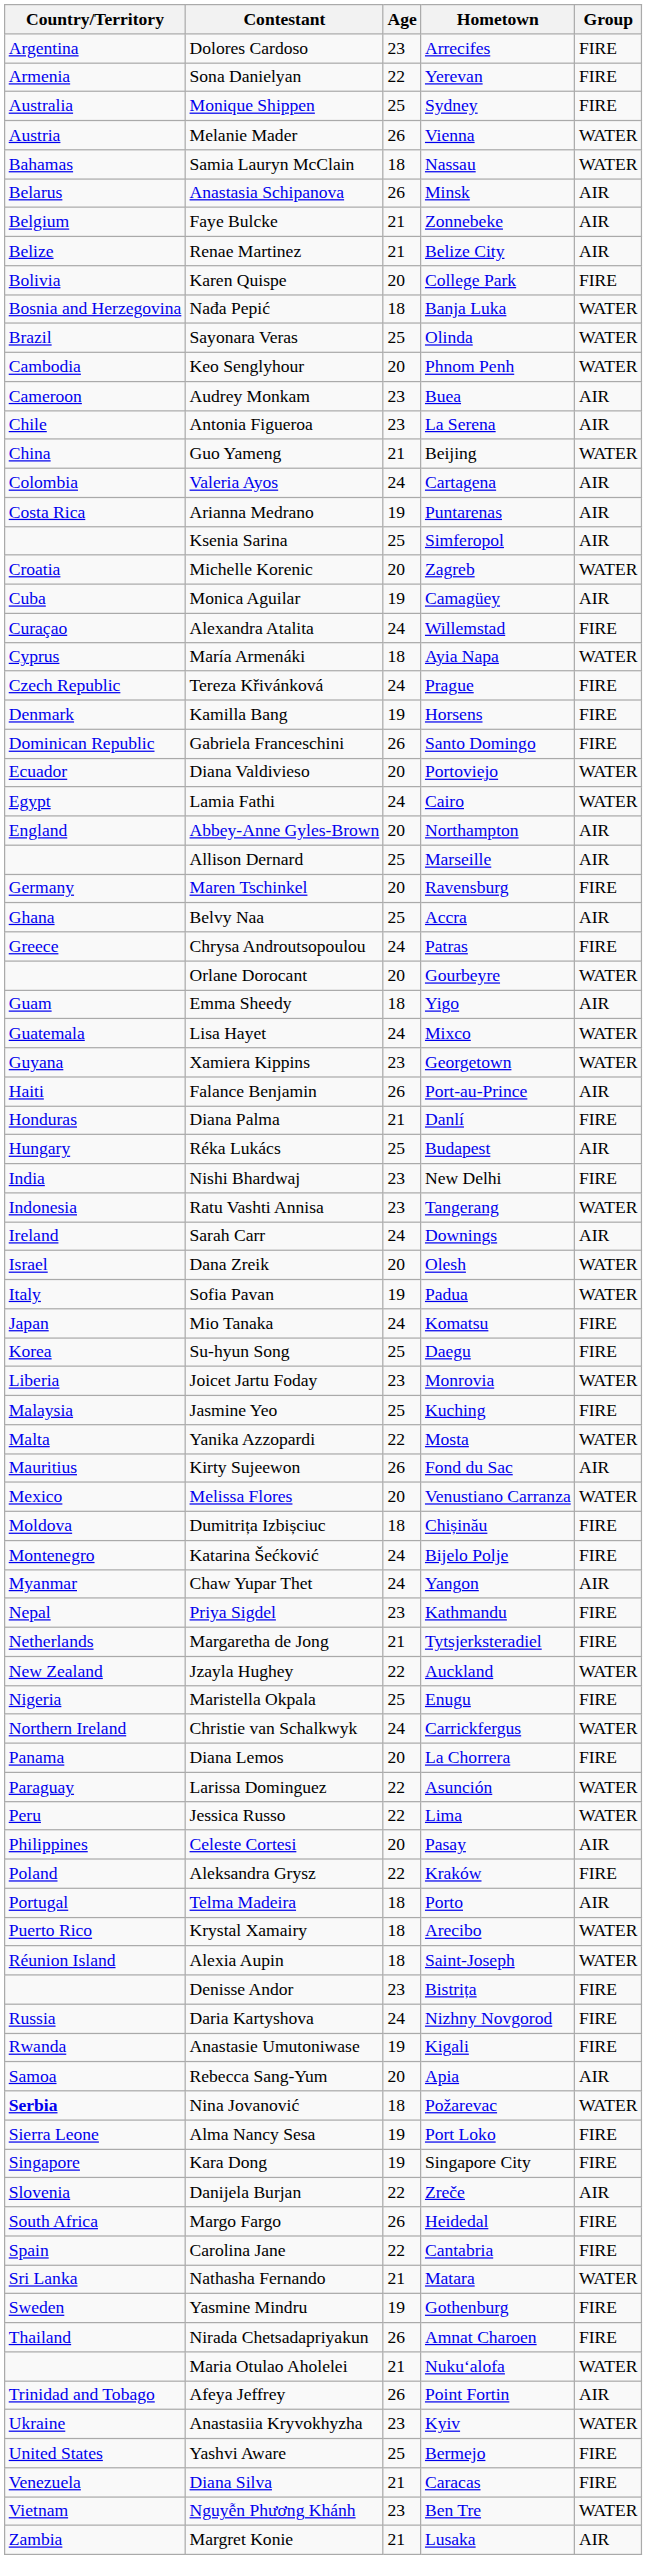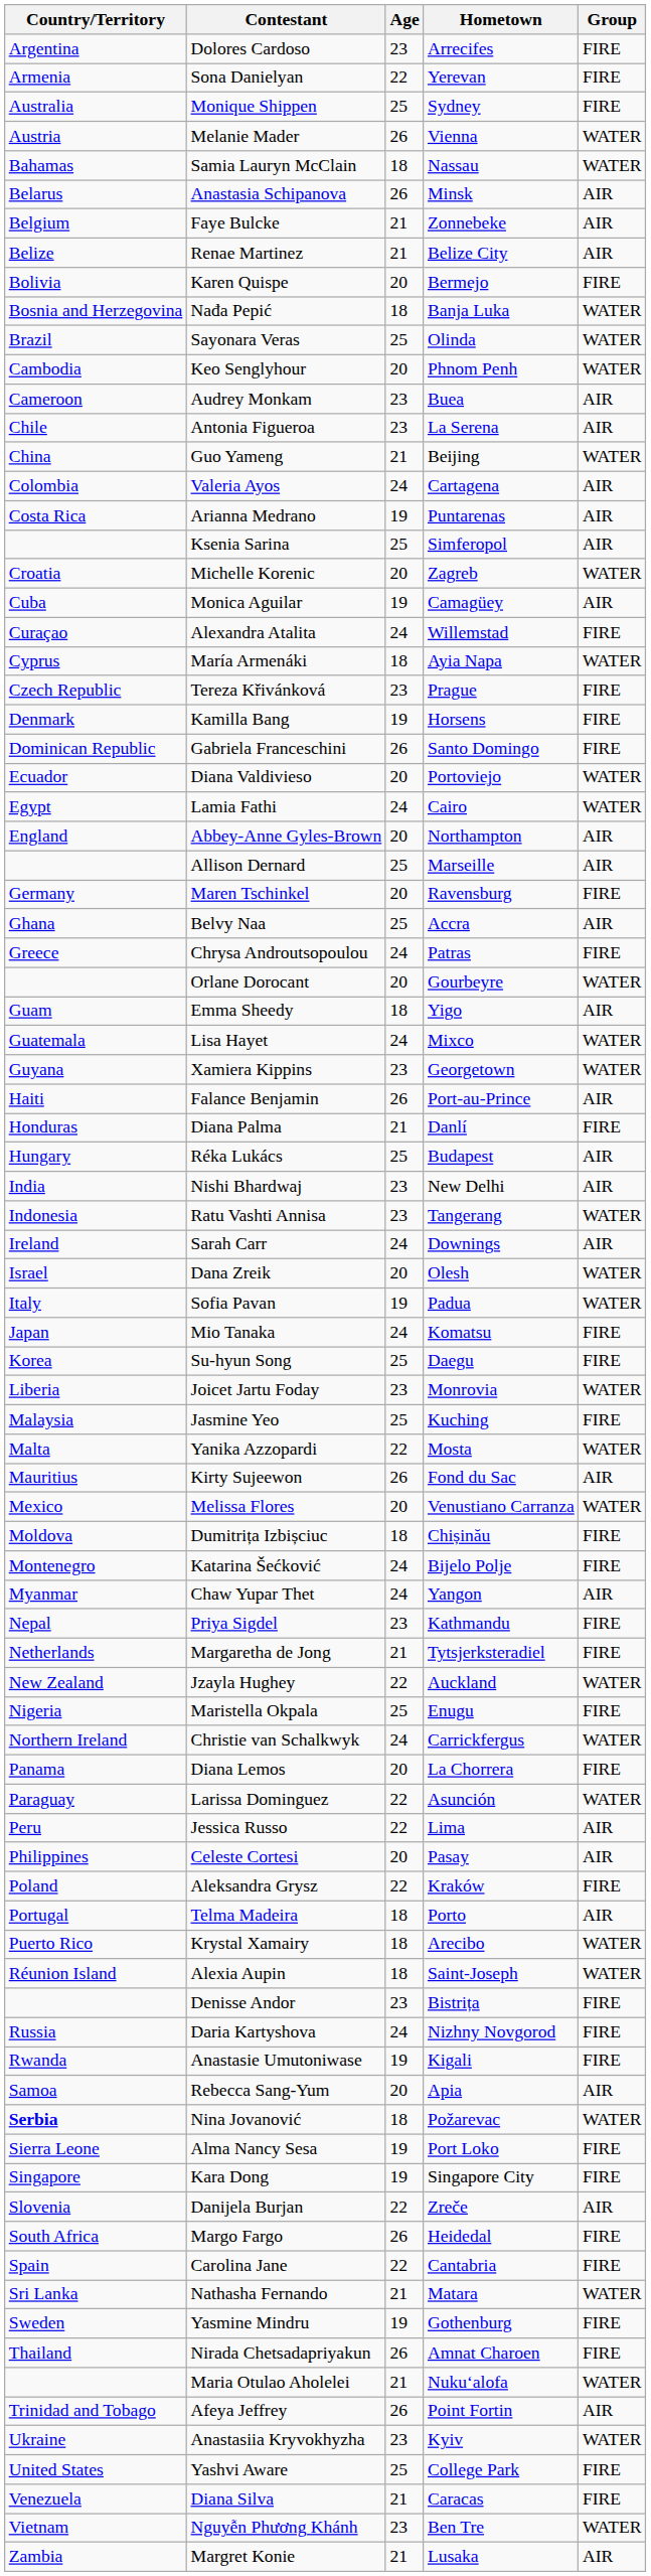 <table class="wikitable sortable" style="font-size: 90%">
 <tr>
 <th>Country/Territory</th>
 <th>Contestant</th>
 <th>Age</th>
 <th>Hometown</th>
 <th>Group</th>
 </tr>
 <tr>
 <td> <a href='#'>Argentina</a></td>
 <td>Dolores Cardoso</td>
 <td>23</td>
 <td><a href='#'>Arrecifes</a></td>
 <td>FIRE</td>
 </tr>
 <tr>
 <td> <a href='#'>Armenia</a></td>
 <td>Sona Danielyan</td>
 <td>22</td>
 <td><a href='#'>Yerevan</a></td>
 <td>FIRE</td>
 </tr>
 <tr>
 <td> <a href='#'>Australia</a></td>
 <td><a href='#'>Monique Shippen</a></td>
 <td>25</td>
 <td><a href='#'>Sydney</a></td>
 <td>FIRE</td>
 </tr>
 <tr>
 <td> <a href='#'>Austria</a></td>
 <td>Melanie Mader</td>
 <td>26</td>
 <td><a href='#'>Vienna</a></td>
 <td>WATER</td>
 </tr>
 <tr>
 <td> <a href='#'>Bahamas</a></td>
 <td>Samia Lauryn McClain</td>
 <td>18</td>
 <td><a href='#'>Nassau</a></td>
 <td>WATER</td>
 </tr>
 <tr>
 <td> <a href='#'>Belarus</a></td>
 <td><a href='#'>Anastasia Schipanova</a></td>
 <td>26</td>
 <td><a href='#'>Minsk</a></td>
 <td>AIR</td>
 </tr>
 <tr>
 <td> <a href='#'>Belgium</a></td>
 <td>Faye Bulcke</td>
 <td>21</td>
 <td><a href='#'>Zonnebeke</a></td>
 <td>AIR</td>
 </tr>
 <tr>
 <td> <a href='#'>Belize</a></td>
 <td>Renae Martinez</td>
 <td>21</td>
 <td><a href='#'>Belize City</a></td>
 <td>AIR</td>
 </tr>
 <tr>
 <td> <a href='#'>Bolivia</a></td>
 <td>Karen Quispe</td>
 <td>20</td>
-<td><a href='#'>College Park</a></td>
+<td><a href='#'>Bermejo</a></td>
 <td>FIRE</td>
 </tr>
 <tr>
 <td> <a href='#'>Bosnia and Herzegovina</a></td>
 <td>Nađa Pepić</td>
 <td>18</td>
 <td><a href='#'>Banja Luka</a></td>
 <td>WATER</td>
 </tr>
 <tr>
 <td> <a href='#'>Brazil</a></td>
 <td>Sayonara Veras</td>
 <td>25</td>
 <td><a href='#'>Olinda</a></td>
 <td>WATER</td>
 </tr>
 <tr>
 <td> <a href='#'>Cambodia</a></td>
 <td>Keo Senglyhour</td>
 <td>20</td>
 <td><a href='#'>Phnom Penh</a></td>
 <td>WATER</td>
 </tr>
 <tr>
 <td> <a href='#'>Cameroon</a></td>
 <td>Audrey Monkam</td>
 <td>23</td>
 <td><a href='#'>Buea</a></td>
 <td>AIR</td>
 </tr>
 <tr>
 <td> <a href='#'>Chile</a></td>
 <td>Antonia Figueroa</td>
 <td>23</td>
 <td><a href='#'>La Serena</a></td>
 <td>AIR</td>
 </tr>
 <tr>
 <td> <a href='#'>China</a></td>
 <td>Guo Yameng</td>
 <td>21</td>
 <td>Beijing</td>
 <td>WATER</td>
 </tr>
 <tr>
 <td> <a href='#'>Colombia</a></td>
 <td><a href='#'>Valeria Ayos</a></td>
 <td>24</td>
 <td><a href='#'>Cartagena</a></td>
 <td>AIR</td>
 </tr>
 <tr>
 <td> <a href='#'>Costa Rica</a></td>
 <td>Arianna Medrano</td>
 <td>19</td>
 <td><a href='#'>Puntarenas</a></td>
 <td>AIR</td>
 </tr>
 <tr>
 <td></td>
 <td>Ksenia Sarina</td>
 <td>25</td>
 <td><a href='#'>Simferopol</a></td>
 <td>AIR</td>
 </tr>
 <tr>
 <td> <a href='#'>Croatia</a></td>
 <td>Michelle Korenic</td>
 <td>20</td>
 <td><a href='#'>Zagreb</a></td>
 <td>WATER</td>
 </tr>
 <tr>
 <td> <a href='#'>Cuba</a></td>
 <td>Monica Aguilar</td>
 <td>19</td>
 <td><a href='#'>Camagüey</a></td>
 <td>AIR</td>
 </tr>
 <tr>
 <td> <a href='#'>Curaçao</a></td>
 <td>Alexandra Atalita</td>
 <td>24</td>
 <td><a href='#'>Willemstad</a></td>
 <td>FIRE</td>
 </tr>
 <tr>
 <td> <a href='#'>Cyprus</a></td>
 <td>María Armenáki</td>
 <td>18</td>
 <td><a href='#'>Ayia Napa</a></td>
 <td>WATER</td>
 </tr>
 <tr>
 <td> <a href='#'>Czech Republic</a></td>
 <td>Tereza Křivánková</td>
-<td>24</td>
+<td>23</td>
 <td><a href='#'>Prague</a></td>
 <td>FIRE</td>
 </tr>
 <tr>
 <td> <a href='#'>Denmark</a></td>
 <td>Kamilla Bang</td>
 <td>19</td>
 <td><a href='#'>Horsens</a></td>
 <td>FIRE</td>
 </tr>
 <tr>
 <td> <a href='#'>Dominican Republic</a></td>
 <td>Gabriela Franceschini</td>
 <td>26</td>
 <td><a href='#'>Santo Domingo</a></td>
 <td>FIRE</td>
 </tr>
 <tr>
 <td> <a href='#'>Ecuador</a></td>
 <td>Diana Valdivieso</td>
 <td>20</td>
 <td><a href='#'>Portoviejo</a></td>
 <td>WATER</td>
 </tr>
 <tr>
 <td> <a href='#'>Egypt</a></td>
 <td>Lamia Fathi</td>
 <td>24</td>
 <td><a href='#'>Cairo</a></td>
 <td>WATER</td>
 </tr>
 <tr>
 <td> <a href='#'>England</a></td>
 <td><a href='#'>Abbey-Anne Gyles-Brown</a></td>
 <td>20</td>
 <td><a href='#'>Northampton</a></td>
 <td>AIR</td>
 </tr>
 <tr>
 <td></td>
 <td>Allison Dernard</td>
 <td>25</td>
 <td><a href='#'>Marseille</a></td>
 <td>AIR</td>
 </tr>
 <tr>
 <td> <a href='#'>Germany</a></td>
 <td><a href='#'>Maren Tschinkel</a></td>
 <td>20</td>
 <td><a href='#'>Ravensburg</a></td>
 <td>FIRE</td>
 </tr>
 <tr>
 <td> <a href='#'>Ghana</a></td>
 <td>Belvy Naa</td>
 <td>25</td>
 <td><a href='#'>Accra</a></td>
 <td>AIR</td>
 </tr>
 <tr>
 <td> <a href='#'>Greece</a></td>
 <td>Chrysa Androutsopoulou</td>
 <td>24</td>
 <td><a href='#'>Patras</a></td>
 <td>FIRE</td>
 </tr>
 <tr>
 <td></td>
 <td>Orlane Dorocant</td>
 <td>20</td>
 <td><a href='#'>Gourbeyre</a></td>
 <td>WATER</td>
 </tr>
 <tr>
 <td> <a href='#'>Guam</a></td>
 <td>Emma Sheedy</td>
 <td>18</td>
 <td><a href='#'>Yigo</a></td>
 <td>AIR</td>
 </tr>
 <tr>
 <td> <a href='#'>Guatemala</a></td>
 <td>Lisa Hayet</td>
 <td>24</td>
 <td><a href='#'>Mixco</a></td>
 <td>WATER</td>
 </tr>
 <tr>
 <td> <a href='#'>Guyana</a></td>
 <td>Xamiera Kippins</td>
 <td>23</td>
 <td><a href='#'>Georgetown</a></td>
 <td>WATER</td>
 </tr>
 <tr>
 <td> <a href='#'>Haiti</a></td>
 <td>Falance Benjamin</td>
 <td>26</td>
 <td><a href='#'>Port-au-Prince</a></td>
 <td>AIR</td>
 </tr>
 <tr>
 <td> <a href='#'>Honduras</a></td>
 <td>Diana Palma</td>
 <td>21</td>
 <td><a href='#'>Danlí</a></td>
 <td>FIRE</td>
 </tr>
 <tr>
 <td> <a href='#'>Hungary</a></td>
 <td>Réka Lukács</td>
 <td>25</td>
 <td><a href='#'>Budapest</a></td>
 <td>AIR</td>
 </tr>
 <tr>
 <td> <a href='#'>India</a></td>
 <td>Nishi Bhardwaj</td>
 <td>23</td>
 <td>New Delhi</td>
-<td>FIRE</td>
+<td>AIR</td>
 </tr>
 <tr>
 <td> <a href='#'>Indonesia</a></td>
 <td>Ratu Vashti Annisa</td>
 <td>23</td>
 <td><a href='#'>Tangerang</a></td>
 <td>WATER</td>
 </tr>
 <tr>
 <td> <a href='#'>Ireland</a></td>
 <td>Sarah Carr</td>
 <td>24</td>
 <td><a href='#'>Downings</a></td>
 <td>AIR</td>
 </tr>
 <tr>
 <td> <a href='#'>Israel</a></td>
 <td>Dana Zreik</td>
 <td>20</td>
 <td><a href='#'>Olesh</a></td>
 <td>WATER</td>
 </tr>
 <tr>
 <td> <a href='#'>Italy</a></td>
 <td>Sofia Pavan</td>
 <td>19</td>
 <td><a href='#'>Padua</a></td>
 <td>WATER</td>
 </tr>
 <tr>
 <td> <a href='#'>Japan</a></td>
 <td>Mio Tanaka</td>
 <td>24</td>
 <td><a href='#'>Komatsu</a></td>
 <td>FIRE</td>
 </tr>
 <tr>
 <td> <a href='#'>Korea</a></td>
 <td>Su-hyun Song</td>
 <td>25</td>
 <td><a href='#'>Daegu</a></td>
 <td>FIRE</td>
 </tr>
 <tr>
 <td> <a href='#'>Liberia</a></td>
 <td>Joicet Jartu Foday</td>
 <td>23</td>
 <td><a href='#'>Monrovia</a></td>
 <td>WATER</td>
 </tr>
 <tr>
 <td> <a href='#'>Malaysia</a></td>
 <td>Jasmine Yeo</td>
 <td>25</td>
 <td><a href='#'>Kuching</a></td>
 <td>FIRE</td>
 </tr>
 <tr>
 <td> <a href='#'>Malta</a></td>
 <td>Yanika Azzopardi</td>
 <td>22</td>
 <td><a href='#'>Mosta</a></td>
 <td>WATER</td>
 </tr>
 <tr>
 <td> <a href='#'>Mauritius</a></td>
 <td>Kirty Sujeewon</td>
 <td>26</td>
 <td><a href='#'>Fond du Sac</a></td>
 <td>AIR</td>
 </tr>
 <tr>
 <td> <a href='#'>Mexico</a></td>
 <td><a href='#'>Melissa Flores</a></td>
 <td>20</td>
 <td><a href='#'>Venustiano Carranza</a></td>
 <td>WATER</td>
 </tr>
 <tr>
 <td> <a href='#'>Moldova</a></td>
 <td>Dumitrița Izbișciuc</td>
 <td>18</td>
 <td><a href='#'>Chișinău</a></td>
 <td>FIRE</td>
 </tr>
 <tr>
 <td> <a href='#'>Montenegro</a></td>
 <td>Katarina Šećković</td>
 <td>24</td>
 <td><a href='#'>Bijelo Polje</a></td>
 <td>FIRE</td>
 </tr>
 <tr>
 <td> <a href='#'>Myanmar</a></td>
 <td>Chaw Yupar Thet</td>
 <td>24</td>
 <td><a href='#'>Yangon</a></td>
 <td>AIR</td>
 </tr>
 <tr>
 <td> <a href='#'>Nepal</a></td>
 <td><a href='#'>Priya Sigdel</a></td>
 <td>23</td>
 <td><a href='#'>Kathmandu</a></td>
 <td>FIRE</td>
 </tr>
 <tr>
 <td> <a href='#'>Netherlands</a></td>
 <td>Margaretha de Jong</td>
 <td>21</td>
 <td><a href='#'>Tytsjerksteradiel</a></td>
 <td>FIRE</td>
 </tr>
 <tr>
 <td> <a href='#'>New Zealand</a></td>
 <td>Jzayla Hughey</td>
 <td>22</td>
 <td><a href='#'>Auckland</a></td>
 <td>WATER</td>
 </tr>
 <tr>
 <td> <a href='#'>Nigeria</a></td>
 <td>Maristella Okpala</td>
 <td>25</td>
 <td><a href='#'>Enugu</a></td>
 <td>FIRE</td>
 </tr>
 <tr>
 <td> <a href='#'>Northern Ireland</a></td>
 <td>Christie van Schalkwyk</td>
 <td>24</td>
 <td><a href='#'>Carrickfergus</a></td>
 <td>WATER</td>
 </tr>
 <tr>
 <td> <a href='#'>Panama</a></td>
 <td>Diana Lemos</td>
 <td>20</td>
 <td><a href='#'>La Chorrera</a></td>
 <td>FIRE</td>
 </tr>
 <tr>
 <td> <a href='#'>Paraguay</a></td>
 <td>Larissa Dominguez</td>
 <td>22</td>
 <td><a href='#'>Asunción</a></td>
 <td>WATER</td>
 </tr>
 <tr>
 <td> <a href='#'>Peru</a></td>
 <td>Jessica Russo</td>
 <td>22</td>
 <td><a href='#'>Lima</a></td>
-<td>WATER</td>
+<td>AIR</td>
 </tr>
 <tr>
 <td> <a href='#'>Philippines</a></td>
 <td><a href='#'>Celeste Cortesi</a></td>
 <td>20</td>
 <td><a href='#'>Pasay</a></td>
 <td>AIR</td>
 </tr>
 <tr>
 <td> <a href='#'>Poland</a></td>
 <td>Aleksandra Grysz</td>
 <td>22</td>
 <td><a href='#'>Kraków</a></td>
 <td>FIRE</td>
 </tr>
 <tr>
 <td> <a href='#'>Portugal</a></td>
 <td><a href='#'>Telma Madeira</a></td>
 <td>18</td>
 <td><a href='#'>Porto</a></td>
 <td>AIR</td>
 </tr>
 <tr>
 <td> <a href='#'>Puerto Rico</a></td>
 <td>Krystal Xamairy</td>
 <td>18</td>
 <td><a href='#'>Arecibo</a></td>
 <td>WATER</td>
 </tr>
 <tr>
 <td> <a href='#'>Réunion Island</a></td>
 <td>Alexia Aupin</td>
 <td>18</td>
 <td><a href='#'>Saint-Joseph</a></td>
 <td>WATER</td>
 </tr>
 <tr>
 <td></td>
 <td>Denisse Andor</td>
 <td>23</td>
 <td><a href='#'>Bistrița</a></td>
 <td>FIRE</td>
 </tr>
 <tr>
 <td> <a href='#'>Russia</a></td>
 <td>Daria Kartyshova</td>
 <td>24</td>
 <td><a href='#'>Nizhny Novgorod</a></td>
 <td>FIRE</td>
 </tr>
 <tr>
 <td> <a href='#'>Rwanda</a></td>
 <td>Anastasie Umutoniwase</td>
 <td>19</td>
 <td><a href='#'>Kigali</a></td>
 <td>FIRE</td>
 </tr>
 <tr>
 <td> <a href='#'>Samoa</a></td>
 <td>Rebecca Sang-Yum</td>
 <td>20</td>
 <td><a href='#'>Apia</a></td>
 <td>AIR</td>
 </tr>
 <tr>
 <td><strong> <a href='#'>Serbia</a></strong></td>
 <td>Nina Jovanović</td>
 <td>18</td>
 <td><a href='#'>Požarevac</a></td>
 <td>WATER</td>
 </tr>
 <tr>
 <td> <a href='#'>Sierra Leone</a></td>
 <td>Alma Nancy Sesa</td>
 <td>19</td>
 <td><a href='#'>Port Loko</a></td>
 <td>FIRE</td>
 </tr>
 <tr>
 <td> <a href='#'>Singapore</a></td>
 <td>Kara Dong</td>
 <td>19</td>
 <td>Singapore City</td>
 <td>FIRE</td>
 </tr>
 <tr>
 <td> <a href='#'>Slovenia</a></td>
 <td>Danijela Burjan</td>
 <td>22</td>
 <td><a href='#'>Zreče</a></td>
 <td>AIR</td>
 </tr>
 <tr>
 <td> <a href='#'>South Africa</a></td>
 <td>Margo Fargo</td>
 <td>26</td>
 <td><a href='#'>Heidedal</a></td>
 <td>FIRE</td>
 </tr>
 <tr>
 <td> <a href='#'>Spain</a></td>
 <td>Carolina Jane</td>
 <td>22</td>
 <td><a href='#'>Cantabria</a></td>
 <td>FIRE</td>
 </tr>
 <tr>
 <td> <a href='#'>Sri Lanka</a></td>
 <td>Nathasha Fernando</td>
 <td>21</td>
 <td><a href='#'>Matara</a></td>
 <td>WATER</td>
 </tr>
 <tr>
 <td> <a href='#'>Sweden</a></td>
 <td>Yasmine Mindru</td>
 <td>19</td>
 <td><a href='#'>Gothenburg</a></td>
 <td>FIRE</td>
 </tr>
 <tr>
 <td> <a href='#'>Thailand</a></td>
 <td>Nirada Chetsadapriyakun</td>
 <td>26</td>
 <td><a href='#'>Amnat Charoen</a></td>
 <td>FIRE</td>
 </tr>
 <tr>
 <td></td>
 <td>Maria Otulao Aholelei</td>
 <td>21</td>
 <td><a href='#'>Nukuʻalofa</a></td>
 <td>WATER</td>
 </tr>
 <tr>
 <td> <a href='#'>Trinidad and Tobago</a></td>
 <td>Afeya Jeffrey</td>
 <td>26</td>
 <td><a href='#'>Point Fortin</a></td>
 <td>AIR</td>
 </tr>
 <tr>
 <td> <a href='#'>Ukraine</a></td>
 <td>Anastasiia Kryvokhyzha</td>
 <td>23</td>
 <td><a href='#'>Kyiv</a></td>
 <td>WATER</td>
 </tr>
 <tr>
 <td> <a href='#'>United States</a></td>
 <td>Yashvi Aware</td>
 <td>25</td>
-<td><a href='#'>Bermejo</a></td>
+<td><a href='#'>College Park</a></td>
 <td>FIRE</td>
 </tr>
 <tr>
 <td> <a href='#'>Venezuela</a></td>
 <td><a href='#'>Diana Silva</a></td>
 <td>21</td>
 <td><a href='#'>Caracas</a></td>
 <td>FIRE</td>
 </tr>
 <tr>
 <td> <a href='#'>Vietnam</a></td>
 <td><a href='#'>Nguyễn Phương Khánh</a></td>
 <td>23</td>
 <td><a href='#'>Ben Tre</a></td>
 <td>WATER</td>
 </tr>
 <tr>
 <td> <a href='#'>Zambia</a></td>
 <td>Margret Konie</td>
 <td>21</td>
 <td><a href='#'>Lusaka</a></td>
 <td>AIR</td>
 </tr>
 </table>
